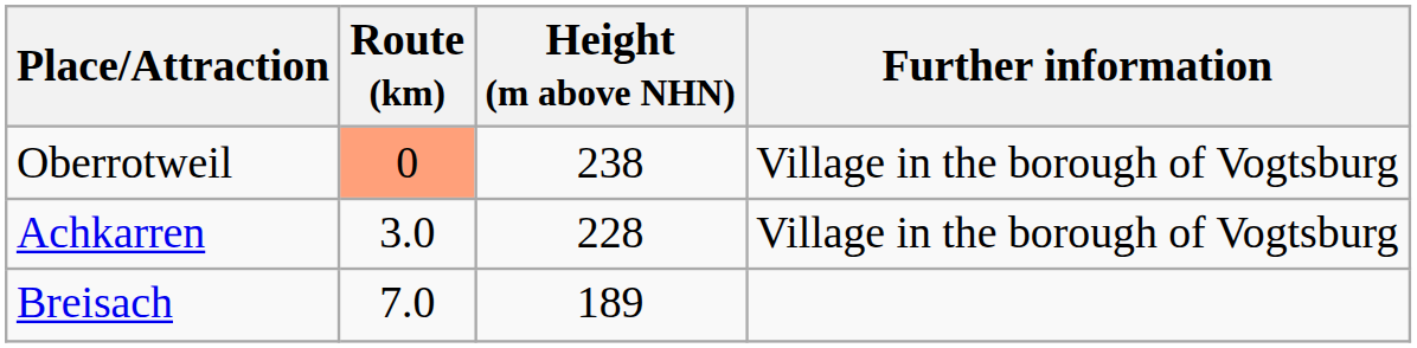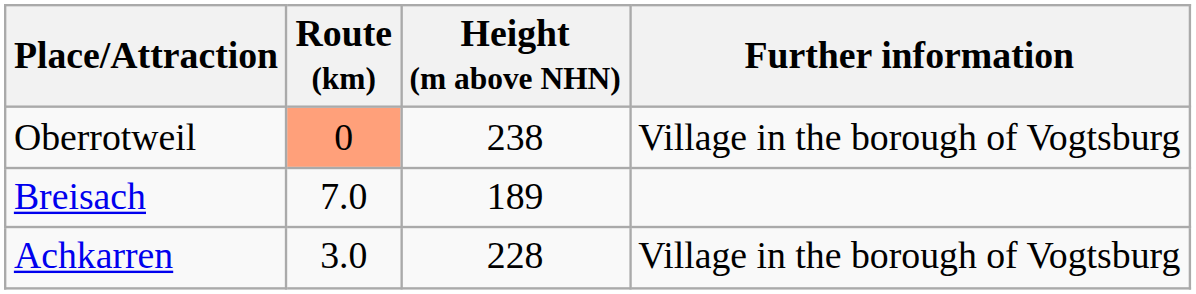 <table class="wikitable toptextcells">
 <tr class="hintergrundfarbe5">
 <th>Place/Attraction</th>
 <th>Route<br><small>(km)</small></th>
 <th>Height<br><small>(m above NHN)</small></th>
 <th class="unsortable">Further information</th>
 </tr>
 <tr>
 <td>Oberrotweil</td>
 <td style="background: lightsalmon; text-align:center">0</td>
 <td style="text-align:center">238</td>
 <td>Village in the borough of Vogtsburg</td>
 </tr>
 <tr>
+<td><a href='#'>Breisach</a></td>
+<td style="text-align:center">7.0</td>
+<td style="text-align:center">189</td>
+<td></td>
+</tr>
+<tr>
 <td><a href='#'>Achkarren</a></td>
 <td style="text-align:center">3.0</td>
 <td style="text-align:center">228</td>
 <td>Village in the borough of Vogtsburg</td>
 </tr>
-<tr>
-<td><a href='#'>Breisach</a></td>
-<td style="text-align:center">7.0</td>
-<td style="text-align:center">189</td>
-<td></td>
-</tr>
 </table>
